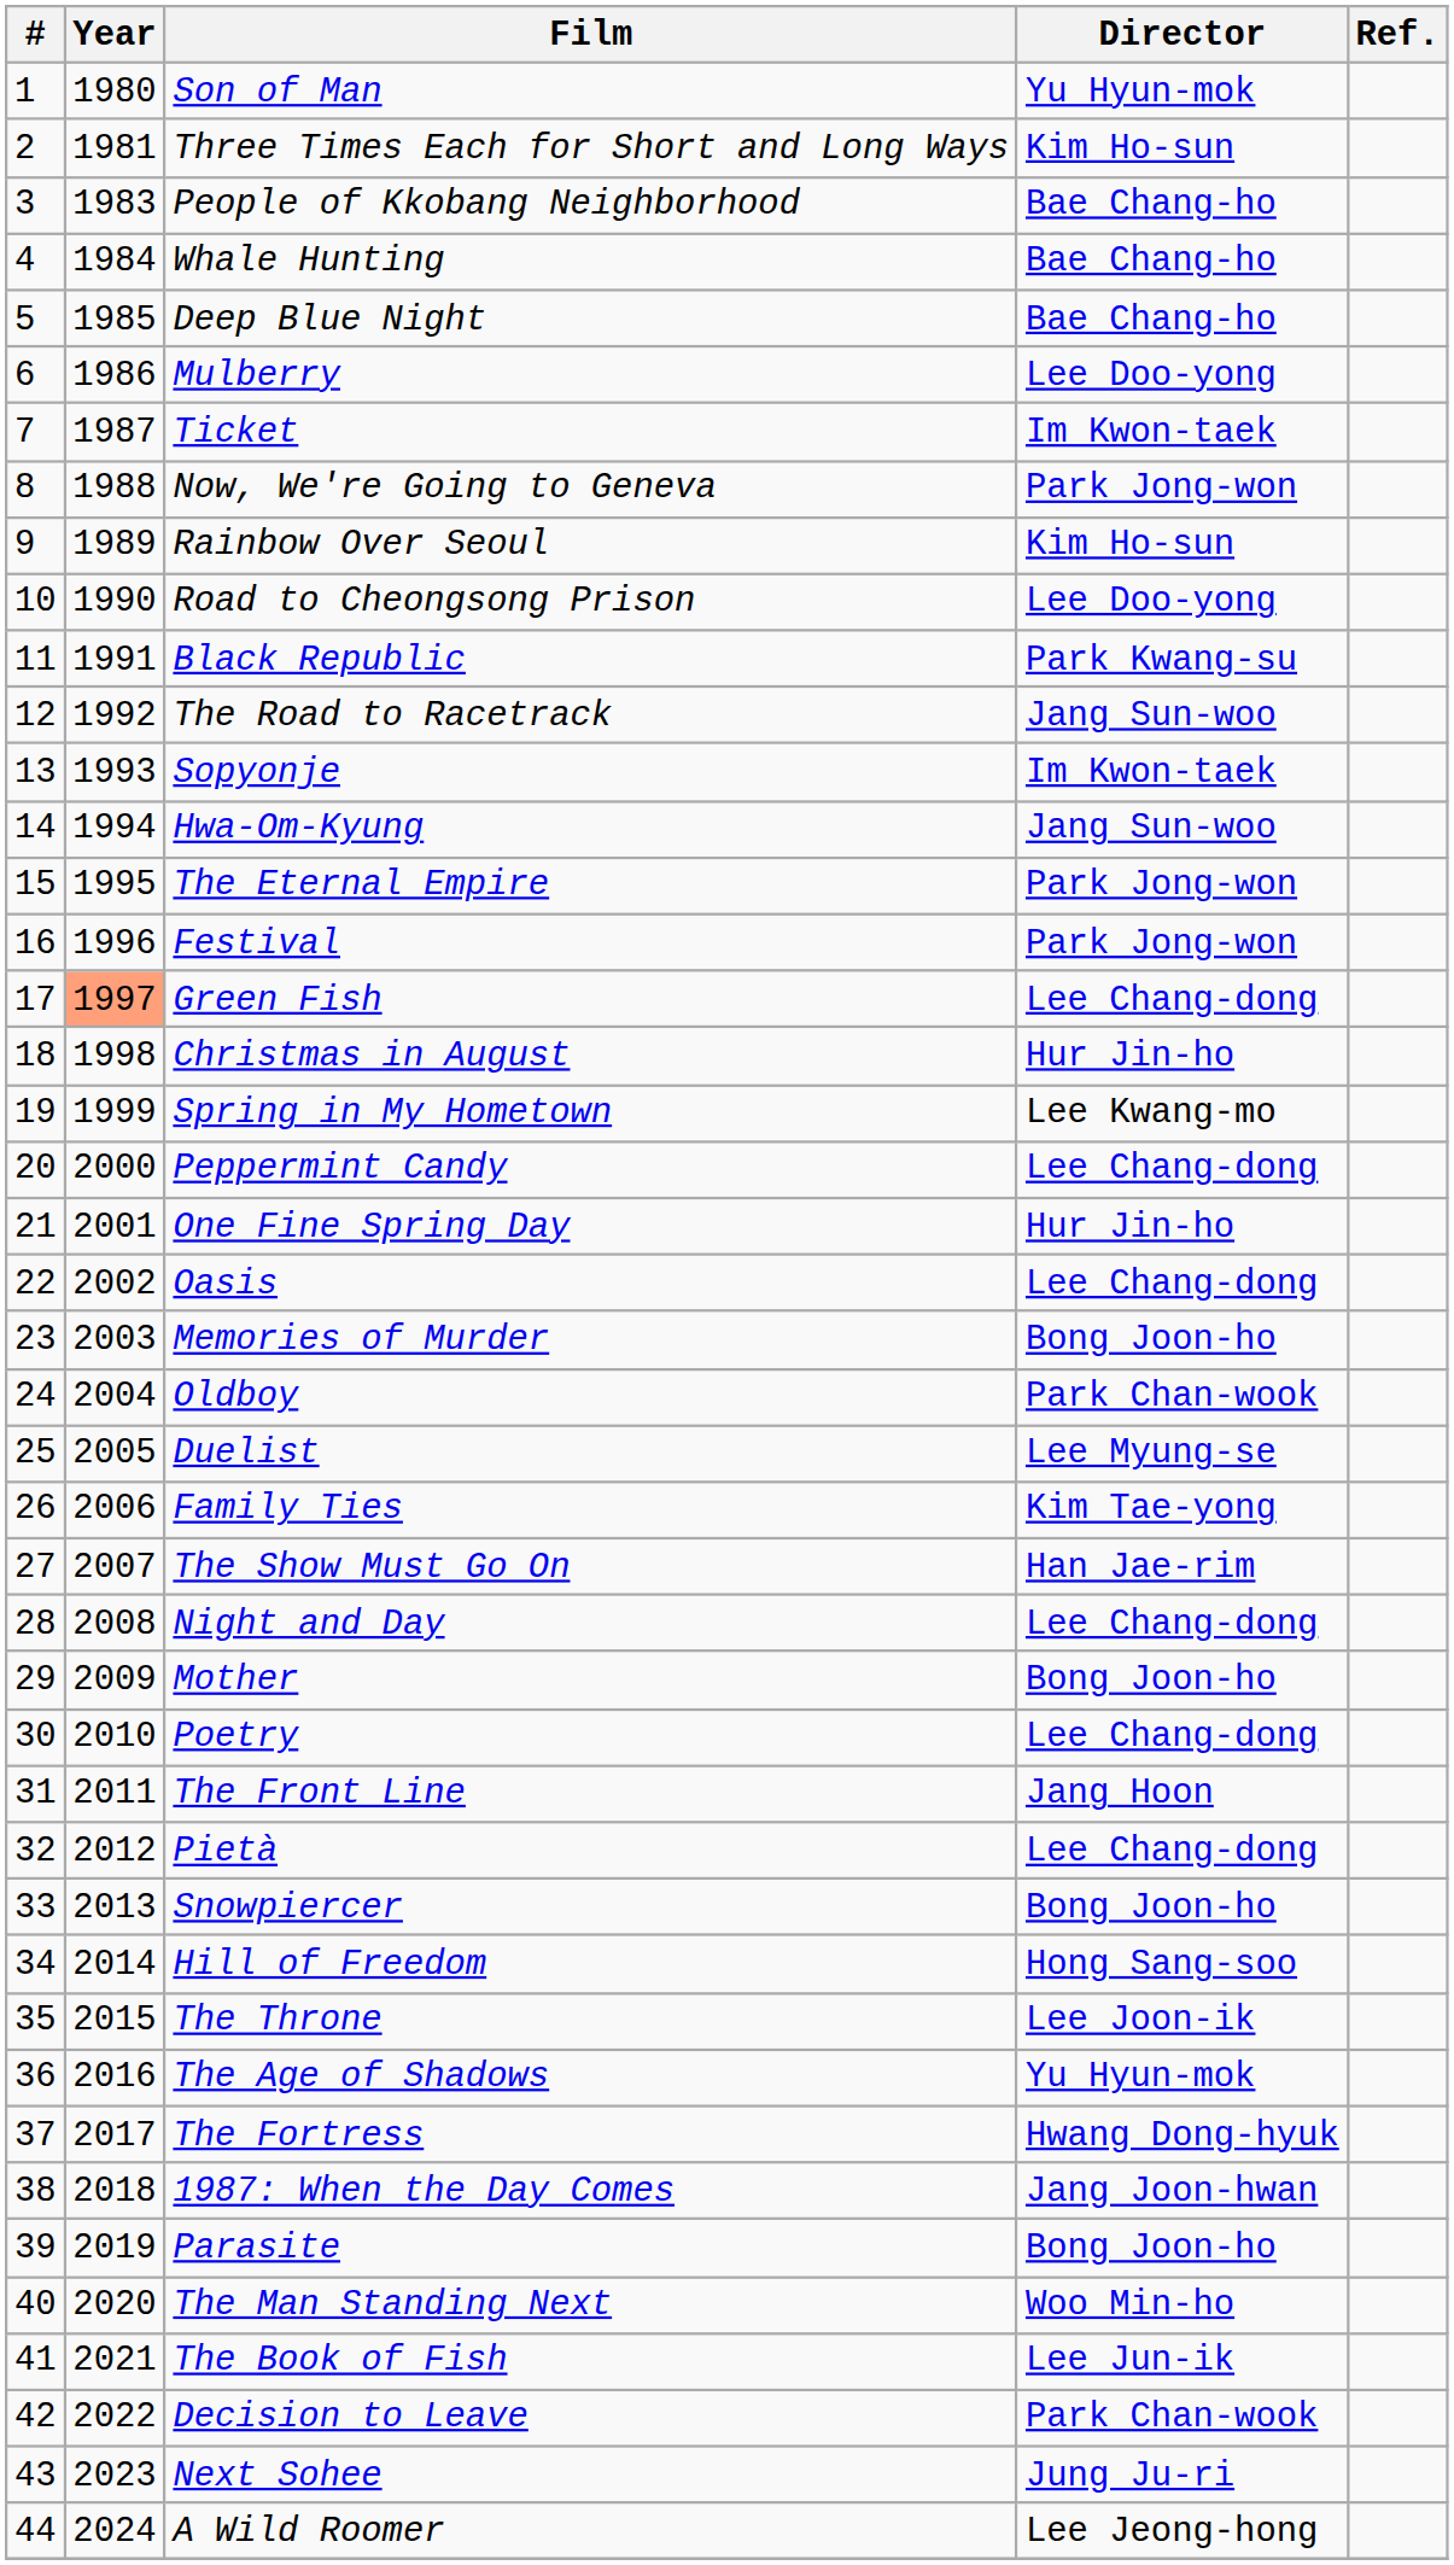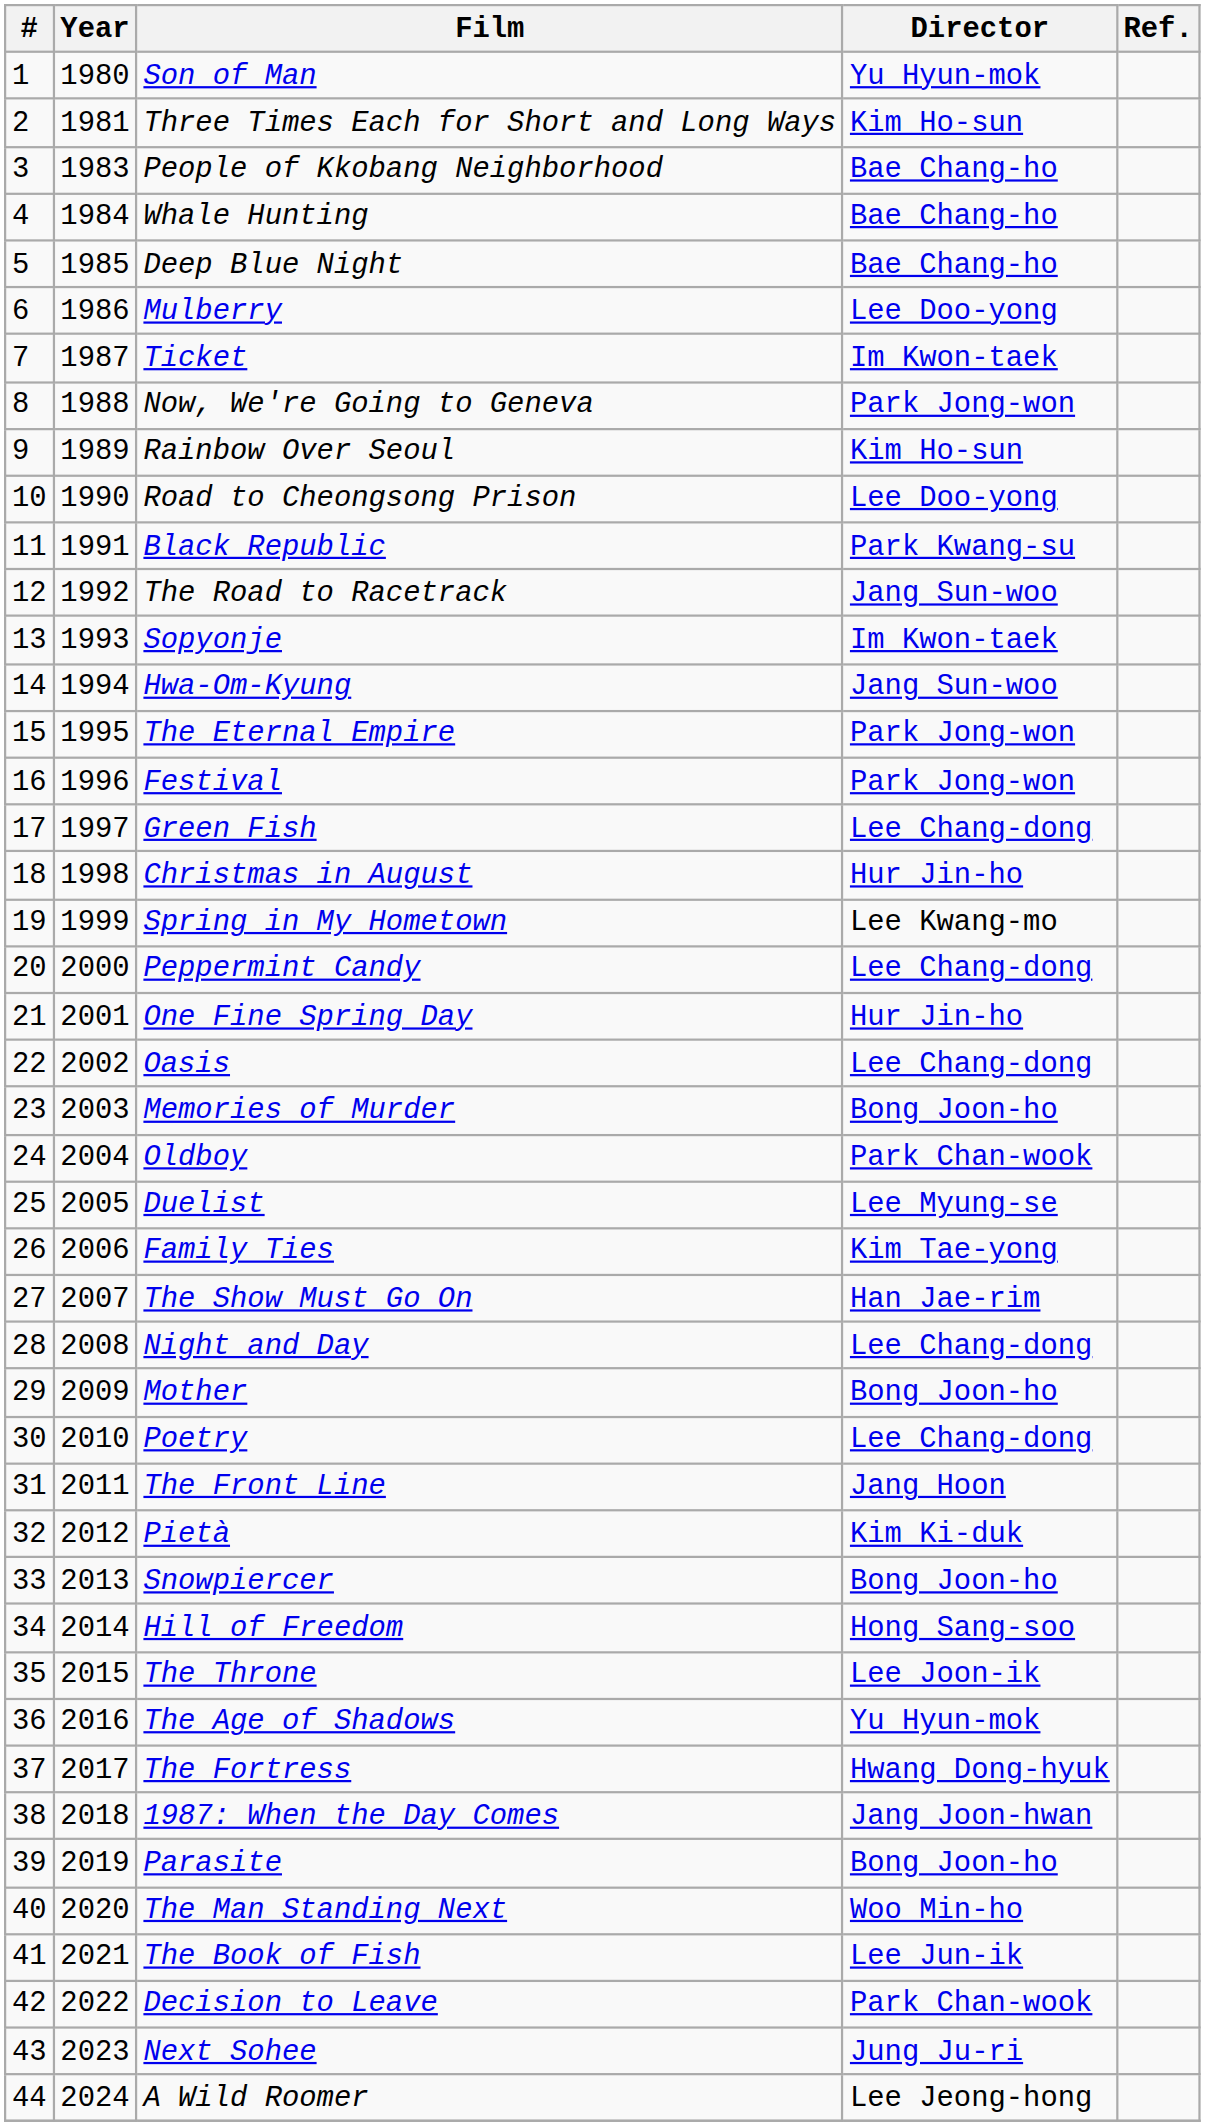 <table class="wikitable">
 <tr>
 <th>#</th>
 <th>Year</th>
 <th>Film</th>
 <th>Director</th>
 <th>Ref.</th>
 </tr>
 <tr>
 <td>1</td>
 <td>1980</td>
 <td><em><a href='#'>Son of Man</a></em></td>
 <td><a href='#'>Yu Hyun-mok</a></td>
 <td></td>
 </tr>
 <tr>
 <td>2</td>
 <td>1981</td>
 <td><em>Three Times Each for Short and Long Ways</em></td>
 <td><a href='#'>Kim Ho-sun</a></td>
 <td></td>
 </tr>
 <tr>
 <td>3</td>
 <td>1983</td>
 <td><em>People of Kkobang Neighborhood</em></td>
 <td><a href='#'>Bae Chang-ho</a></td>
 <td></td>
 </tr>
 <tr>
 <td>4</td>
 <td>1984</td>
 <td><em>Whale Hunting</em></td>
 <td><a href='#'>Bae Chang-ho</a></td>
 <td></td>
 </tr>
 <tr>
 <td>5</td>
 <td>1985</td>
 <td><em>Deep Blue Night</em></td>
 <td><a href='#'>Bae Chang-ho</a></td>
 <td></td>
 </tr>
 <tr>
 <td>6</td>
 <td>1986</td>
 <td><em><a href='#'>Mulberry</a></em></td>
 <td><a href='#'>Lee Doo-yong</a></td>
 <td></td>
 </tr>
 <tr>
 <td>7</td>
 <td>1987</td>
 <td><em><a href='#'>Ticket</a></em></td>
 <td><a href='#'>Im Kwon-taek</a></td>
 <td></td>
 </tr>
 <tr>
 <td>8</td>
 <td>1988</td>
 <td><em>Now, We're Going to Geneva</em></td>
 <td><a href='#'>Park Jong-won</a></td>
 <td></td>
 </tr>
 <tr>
 <td>9</td>
 <td>1989</td>
 <td><em>Rainbow Over Seoul</em></td>
 <td><a href='#'>Kim Ho-sun</a></td>
 <td></td>
 </tr>
 <tr>
 <td>10</td>
 <td>1990</td>
 <td><em>Road to Cheongsong Prison</em></td>
 <td><a href='#'>Lee Doo-yong</a></td>
 <td></td>
 </tr>
 <tr>
 <td>11</td>
 <td>1991</td>
 <td><em><a href='#'>Black Republic</a></em></td>
 <td><a href='#'>Park Kwang-su</a></td>
 <td></td>
 </tr>
 <tr>
 <td>12</td>
 <td>1992</td>
 <td><em>The Road to Racetrack</em></td>
 <td><a href='#'>Jang Sun-woo</a></td>
 <td></td>
 </tr>
 <tr>
 <td>13</td>
 <td>1993</td>
 <td><em><a href='#'>Sopyonje</a></em></td>
 <td><a href='#'>Im Kwon-taek</a></td>
 <td></td>
 </tr>
 <tr>
 <td>14</td>
 <td>1994</td>
 <td><em><a href='#'>Hwa-Om-Kyung</a></em></td>
 <td><a href='#'>Jang Sun-woo</a></td>
 <td></td>
 </tr>
 <tr>
 <td>15</td>
 <td>1995</td>
 <td><em><a href='#'>The Eternal Empire</a></em></td>
 <td><a href='#'>Park Jong-won</a></td>
 <td></td>
 </tr>
 <tr>
 <td>16</td>
 <td>1996</td>
 <td><em><a href='#'>Festival</a></em></td>
 <td><a href='#'>Park Jong-won</a></td>
 <td></td>
 </tr>
 <tr>
 <td>17</td>
-<td style="background: lightsalmon;">1997</td>
+<td>1997</td>
 <td><em><a href='#'>Green Fish</a></em></td>
 <td><a href='#'>Lee Chang-dong</a></td>
 <td></td>
 </tr>
 <tr>
 <td>18</td>
 <td>1998</td>
 <td><em><a href='#'>Christmas in August</a></em></td>
 <td><a href='#'>Hur Jin-ho</a></td>
 <td></td>
 </tr>
 <tr>
 <td>19</td>
 <td>1999</td>
 <td><em><a href='#'>Spring in My Hometown</a></em></td>
 <td>Lee Kwang-mo</td>
 <td></td>
 </tr>
 <tr>
 <td>20</td>
 <td>2000</td>
 <td><em><a href='#'>Peppermint Candy</a></em></td>
 <td><a href='#'>Lee Chang-dong</a></td>
 <td></td>
 </tr>
 <tr>
 <td>21</td>
 <td>2001</td>
 <td><em><a href='#'>One Fine Spring Day</a></em></td>
 <td><a href='#'>Hur Jin-ho</a></td>
 <td></td>
 </tr>
 <tr>
 <td>22</td>
 <td>2002</td>
 <td><em><a href='#'>Oasis</a></em></td>
 <td><a href='#'>Lee Chang-dong</a></td>
 <td></td>
 </tr>
 <tr>
 <td>23</td>
 <td>2003</td>
 <td><em><a href='#'>Memories of Murder</a></em></td>
 <td><a href='#'>Bong Joon-ho</a></td>
 <td></td>
 </tr>
 <tr>
 <td>24</td>
 <td>2004</td>
 <td><em><a href='#'>Oldboy</a></em></td>
 <td><a href='#'>Park Chan-wook</a></td>
 <td></td>
 </tr>
 <tr>
 <td>25</td>
 <td>2005</td>
 <td><em><a href='#'>Duelist</a></em></td>
 <td><a href='#'>Lee Myung-se</a></td>
 <td></td>
 </tr>
 <tr>
 <td>26</td>
 <td>2006</td>
 <td><em><a href='#'>Family Ties</a></em></td>
 <td><a href='#'>Kim Tae-yong</a></td>
 <td></td>
 </tr>
 <tr>
 <td>27</td>
 <td>2007</td>
 <td><em><a href='#'>The Show Must Go On</a></em></td>
 <td><a href='#'>Han Jae-rim</a></td>
 <td></td>
 </tr>
 <tr>
 <td>28</td>
 <td>2008</td>
 <td><em><a href='#'>Night and Day</a></em></td>
 <td><a href='#'>Lee Chang-dong</a></td>
 <td></td>
 </tr>
 <tr>
 <td>29</td>
 <td>2009</td>
 <td><em><a href='#'>Mother</a></em></td>
 <td><a href='#'>Bong Joon-ho</a></td>
 <td></td>
 </tr>
 <tr>
 <td>30</td>
 <td>2010</td>
 <td><em><a href='#'>Poetry</a></em></td>
 <td><a href='#'>Lee Chang-dong</a></td>
 <td></td>
 </tr>
 <tr>
 <td>31</td>
 <td>2011</td>
 <td><em><a href='#'>The Front Line</a></em></td>
 <td><a href='#'>Jang Hoon</a></td>
 <td></td>
 </tr>
 <tr>
 <td>32</td>
 <td>2012</td>
 <td><em><a href='#'>Pietà</a></em></td>
-<td><a href='#'>Lee Chang-dong</a></td>
+<td><a href='#'>Kim Ki-duk</a></td>
 <td></td>
 </tr>
 <tr>
 <td>33</td>
 <td>2013</td>
 <td><em><a href='#'>Snowpiercer</a></em></td>
 <td><a href='#'>Bong Joon-ho</a></td>
 <td></td>
 </tr>
 <tr>
 <td>34</td>
 <td>2014</td>
 <td><em><a href='#'>Hill of Freedom</a></em></td>
 <td><a href='#'>Hong Sang-soo</a></td>
 <td></td>
 </tr>
 <tr>
 <td>35</td>
 <td>2015</td>
 <td><em><a href='#'>The Throne</a></em></td>
 <td><a href='#'>Lee Joon-ik</a></td>
 <td></td>
 </tr>
 <tr>
 <td>36</td>
 <td>2016</td>
 <td><em><a href='#'>The Age of Shadows</a></em></td>
 <td><a href='#'>Yu Hyun-mok</a></td>
 <td></td>
 </tr>
 <tr>
 <td>37</td>
 <td>2017</td>
 <td><em><a href='#'>The Fortress</a></em></td>
 <td><a href='#'>Hwang Dong-hyuk</a></td>
 <td></td>
 </tr>
 <tr>
 <td>38</td>
 <td>2018</td>
 <td><em><a href='#'>1987: When the Day Comes</a></em></td>
 <td><a href='#'>Jang Joon-hwan</a></td>
 <td></td>
 </tr>
 <tr>
 <td>39</td>
 <td>2019</td>
 <td><em><a href='#'>Parasite</a></em></td>
 <td><a href='#'>Bong Joon-ho</a></td>
 <td></td>
 </tr>
 <tr>
 <td>40</td>
 <td>2020</td>
 <td><em><a href='#'>The Man Standing Next</a></em></td>
 <td><a href='#'>Woo Min-ho</a></td>
 <td></td>
 </tr>
 <tr>
 <td>41</td>
 <td>2021</td>
 <td><em><a href='#'>The Book of Fish</a></em></td>
 <td><a href='#'>Lee Jun-ik</a></td>
 <td></td>
 </tr>
 <tr>
 <td>42</td>
 <td>2022</td>
 <td><em><a href='#'>Decision to Leave</a></em></td>
 <td><a href='#'>Park Chan-wook</a></td>
 <td></td>
 </tr>
 <tr>
 <td>43</td>
 <td>2023</td>
 <td><em><a href='#'>Next Sohee</a></em></td>
 <td><a href='#'>Jung Ju-ri</a></td>
 <td></td>
 </tr>
 <tr>
 <td>44</td>
 <td>2024</td>
 <td><em>A Wild Roomer</em></td>
 <td>Lee Jeong-hong</td>
 <td></td>
 </tr>
 <tr>
 </tr>
 </table>
